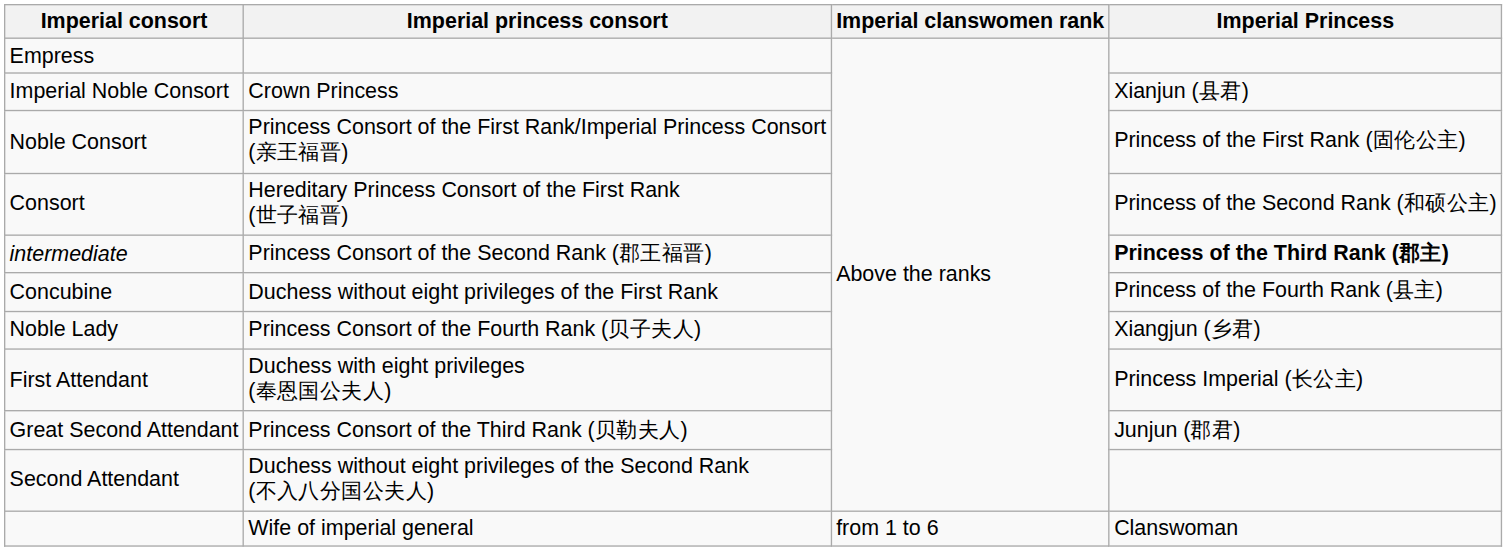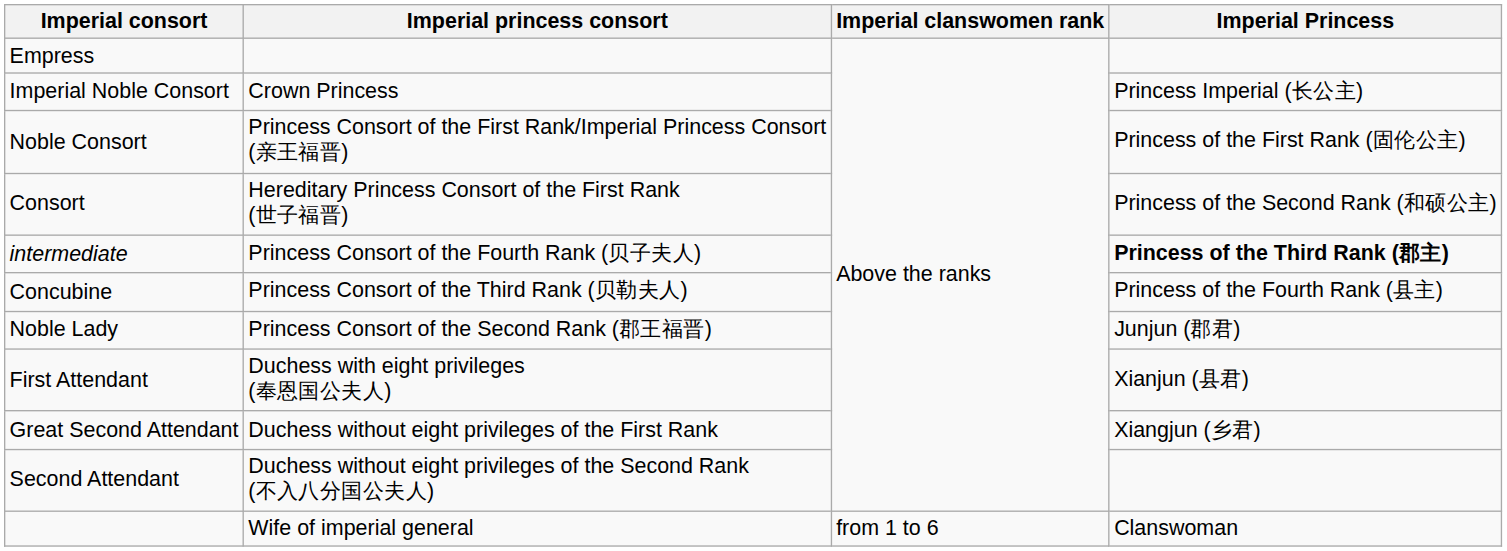 <table class="wikitable">
 <tr>
 <th>Imperial consort</th>
 <th>Imperial princess consort</th>
 <th>Imperial clanswomen rank</th>
 <th>Imperial Princess</th>
 </tr>
 <tr>
 <td>Empress</td>
 <td></td>
 <td rowspan="10">Above the ranks</td>
 <td></td>
 </tr>
 <tr>
 <td>Imperial Noble Consort</td>
 <td>Crown Princess</td>
-<td>Xianjun (县君)</td>
+<td>Princess Imperial (长公主)</td>
 </tr>
 <tr>
 <td>Noble Consort</td>
 <td>Princess Consort of the First Rank/Imperial Princess Consort<br>(亲王福晋)</td>
 <td>Princess of the First Rank (固伦公主)</td>
 </tr>
 <tr>
 <td>Consort</td>
 <td>Hereditary Princess Consort of the First Rank<br>(世子福晋)</td>
 <td>Princess of the Second Rank (和硕公主)</td>
 </tr>
 <tr>
 <td><em>intermediate</em></td>
-<td>Princess Consort of the Second Rank (郡王福晋)</td>
+<td>Princess Consort of the Fourth Rank (贝子夫人)</td>
 <td><strong>Princess of the Third Rank (郡主)</strong></td>
 </tr>
 <tr>
 <td>Concubine</td>
-<td>Duchess without eight privileges of the First Rank</td>
+<td>Princess Consort of the Third Rank (贝勒夫人)</td>
 <td>Princess of the Fourth Rank (县主)</td>
 </tr>
 <tr>
 <td>Noble Lady</td>
-<td>Princess Consort of the Fourth Rank (贝子夫人)</td>
-<td>Xiangjun (乡君)</td>
+<td>Princess Consort of the Second Rank (郡王福晋)</td>
+<td>Junjun (郡君)</td>
 </tr>
 <tr>
 <td>First Attendant</td>
 <td>Duchess with eight privileges<br>(奉恩国公夫人)</td>
-<td>Princess Imperial (长公主)</td>
+<td>Xianjun (县君)</td>
 </tr>
 <tr>
 <td>Great Second Attendant</td>
-<td>Princess Consort of the Third Rank (贝勒夫人)</td>
-<td>Junjun (郡君)</td>
+<td>Duchess without eight privileges of the First Rank</td>
+<td>Xiangjun (乡君)</td>
 </tr>
 <tr>
 <td>Second Attendant</td>
 <td>Duchess without eight privileges of the Second Rank<br>(不入八分国公夫人)</td>
 <td></td>
 </tr>
 <tr>
 <td></td>
 <td>Wife of imperial general</td>
 <td>from 1 to 6</td>
 <td>Clanswoman</td>
 </tr>
 </table>
